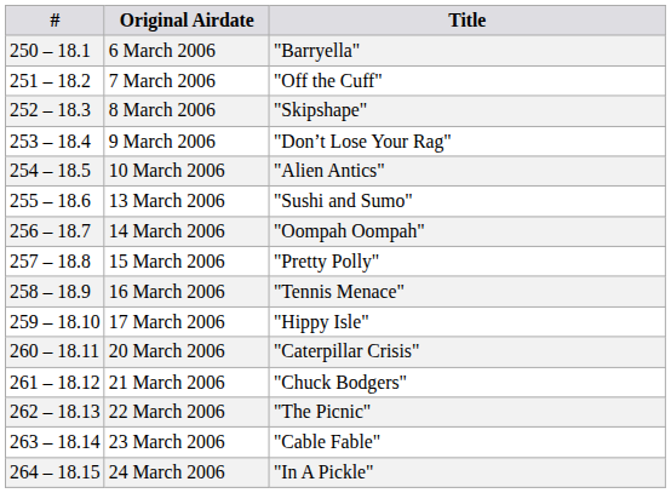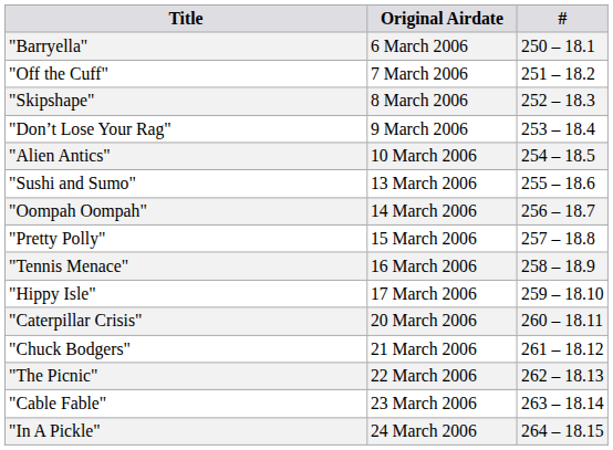 <table class="wikitable">
 <tr>
+<th style="background:#dedde2;">Title</th>
+<th style="background:#dedde2; width:25%;">Original Airdate</th>
 <th style="background:#dedde2; width:15%;">#</th>
-<th style="background:#dedde2; width:25%;">Original Airdate</th>
-<th style="background:#dedde2;">Title</th>
 </tr>
 <tr style="background:#f2f2f2;"|>
+<td>"Barryella"</td>
+<td>6 March 2006</td>
 <td>250 – 18.1</td>
-<td>6 March 2006</td>
-<td>"Barryella"</td>
 </tr>
 <tr style="background:#fff;"|>
+<td>"Off the Cuff"</td>
+<td>7 March 2006</td>
 <td>251 – 18.2</td>
-<td>7 March 2006</td>
-<td>"Off the Cuff"</td>
 </tr>
 <tr style="background:#f2f2f2;"|>
+<td>"Skipshape"</td>
+<td>8 March 2006</td>
 <td>252 – 18.3</td>
-<td>8 March 2006</td>
-<td>"Skipshape"</td>
 </tr>
 <tr style="background:#fff;"|>
+<td>"Don’t Lose Your Rag"</td>
+<td>9 March 2006</td>
 <td>253 – 18.4</td>
-<td>9 March 2006</td>
-<td>"Don’t Lose Your Rag"</td>
 </tr>
 <tr style="background:#f2f2f2;"|>
+<td>"Alien Antics"</td>
+<td>10 March 2006</td>
 <td>254 – 18.5</td>
-<td>10 March 2006</td>
-<td>"Alien Antics"</td>
 </tr>
 <tr style="background:#fff;"|>
+<td>"Sushi and Sumo"</td>
+<td>13 March 2006</td>
 <td>255 – 18.6</td>
-<td>13 March 2006</td>
-<td>"Sushi and Sumo"</td>
 </tr>
 <tr style="background:#f2f2f2;"|>
+<td>"Oompah Oompah"</td>
+<td>14 March 2006</td>
 <td>256 – 18.7</td>
-<td>14 March 2006</td>
-<td>"Oompah Oompah"</td>
 </tr>
 <tr style="background:#fff;"|>
+<td>"Pretty Polly"</td>
+<td>15 March 2006</td>
 <td>257 – 18.8</td>
-<td>15 March 2006</td>
-<td>"Pretty Polly"</td>
 </tr>
 <tr style="background:#f2f2f2;"|>
+<td>"Tennis Menace"</td>
+<td>16 March 2006</td>
 <td>258 – 18.9</td>
-<td>16 March 2006</td>
-<td>"Tennis Menace"</td>
 </tr>
 <tr style="background:#fff;"|>
+<td>"Hippy Isle"</td>
+<td>17 March 2006</td>
 <td>259 – 18.10</td>
-<td>17 March 2006</td>
-<td>"Hippy Isle"</td>
 </tr>
 <tr style="background:#f2f2f2;"|>
+<td>"Caterpillar Crisis"</td>
+<td>20 March 2006</td>
 <td>260 – 18.11</td>
-<td>20 March 2006</td>
-<td>"Caterpillar Crisis"</td>
 </tr>
 <tr style="background:#fff;"|>
+<td>"Chuck Bodgers"</td>
+<td>21 March 2006</td>
 <td>261 – 18.12</td>
-<td>21 March 2006</td>
-<td>"Chuck Bodgers"</td>
 </tr>
 <tr style="background:#f2f2f2;"|>
+<td>"The Picnic"</td>
+<td>22 March 2006</td>
 <td>262 – 18.13</td>
-<td>22 March 2006</td>
-<td>"The Picnic"</td>
 </tr>
 <tr style="background:#fff;"|>
+<td>"Cable Fable"</td>
+<td>23 March 2006</td>
 <td>263 – 18.14</td>
-<td>23 March 2006</td>
-<td>"Cable Fable"</td>
 </tr>
 <tr style="background:#f2f2f2;"|>
+<td>"In A Pickle"</td>
+<td>24 March 2006</td>
 <td>264 – 18.15</td>
-<td>24 March 2006</td>
-<td>"In A Pickle"</td>
 </tr>
 </table>
